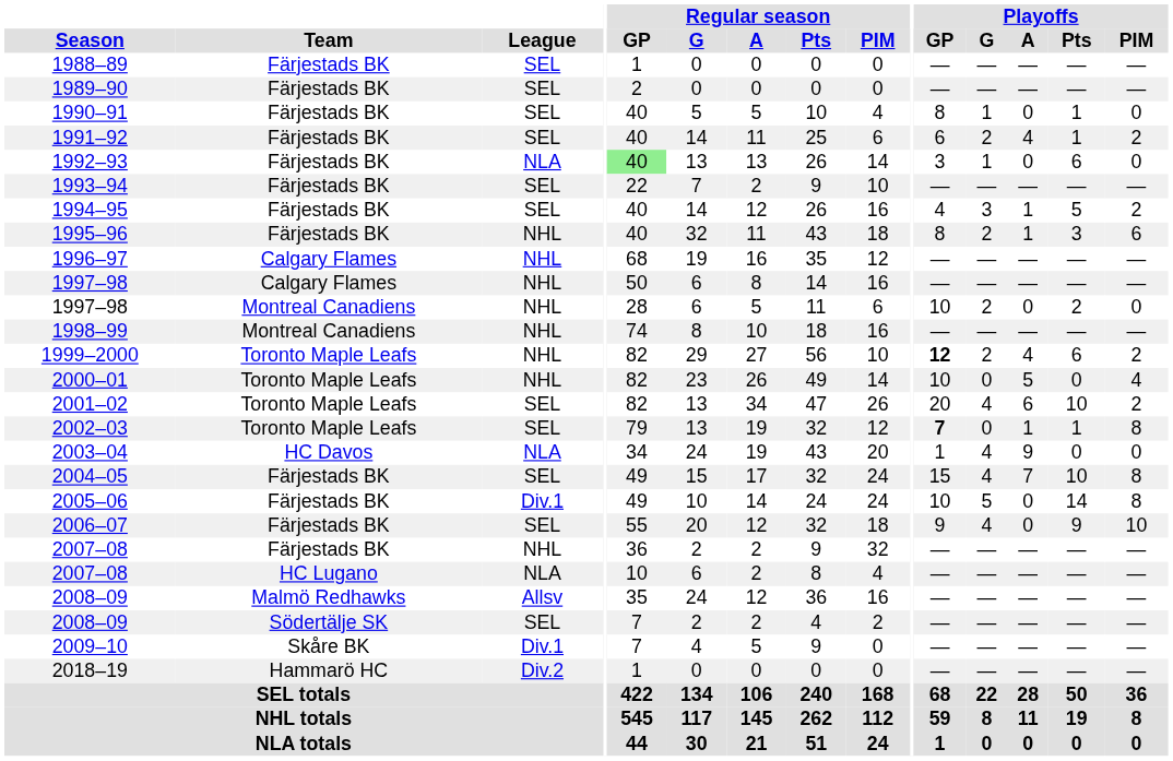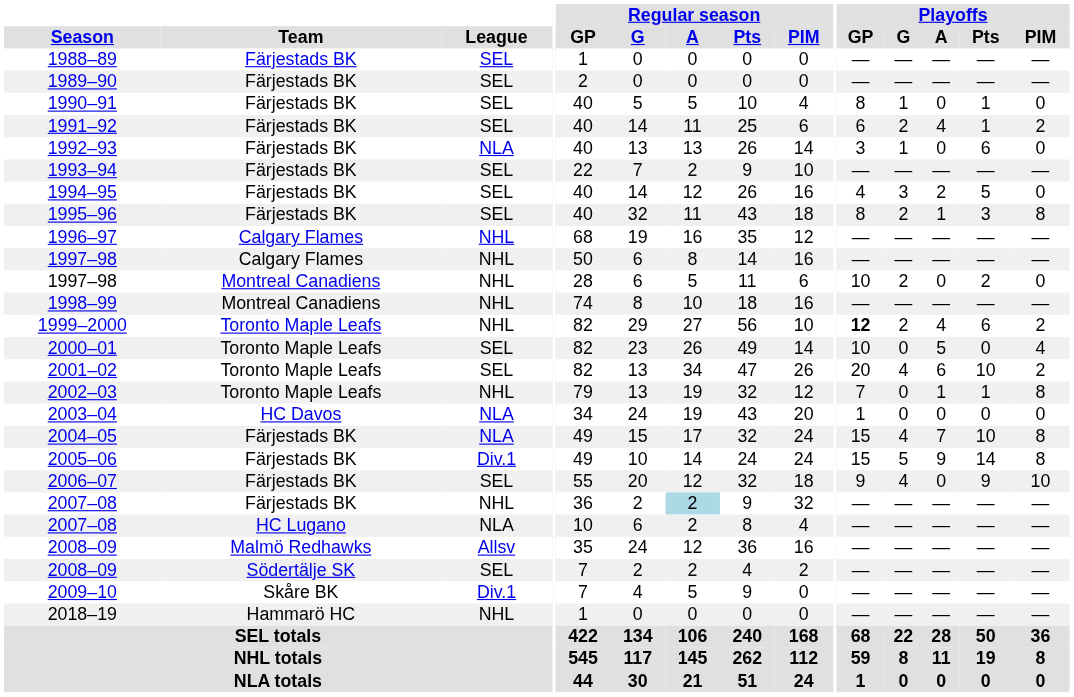 <table border="0" cellpadding="1" cellspacing="0" style="text-align:center; width:60em">
 <tr bgcolor="#e0e0e0">
 <th colspan="3" bgcolor="#ffffff"></th>
 <th rowspan="99" bgcolor="#ffffff"></th>
 <th colspan="5"><a href='#'>Regular season</a></th>
 <th rowspan="99" bgcolor="#ffffff"></th>
 <th colspan="5"><a href='#'>Playoffs</a></th>
 </tr>
 <tr bgcolor="#e0e0e0">
 <th><a href='#'>Season</a></th>
 <th>Team</th>
 <th>League</th>
 <th>GP</th>
 <th><a href='#'>G</a></th>
 <th><a href='#'>A</a></th>
 <th><a href='#'>Pts</a></th>
 <th><a href='#'>PIM</a></th>
 <th>GP</th>
 <th>G</th>
 <th>A</th>
 <th>Pts</th>
 <th>PIM</th>
 </tr>
 <tr>
 <td><a href='#'>1988–89</a></td>
 <td><a href='#'>Färjestads BK</a></td>
 <td><a href='#'>SEL</a></td>
 <td>1</td>
 <td>0</td>
 <td>0</td>
 <td>0</td>
 <td>0</td>
 <td>—</td>
 <td>—</td>
 <td>—</td>
 <td>—</td>
 <td>—</td>
 </tr>
 <tr bgcolor="#f0f0f0">
 <td><a href='#'>1989–90</a></td>
 <td>Färjestads BK</td>
 <td>SEL</td>
 <td>2</td>
 <td>0</td>
 <td>0</td>
 <td>0</td>
 <td>0</td>
 <td>—</td>
 <td>—</td>
 <td>—</td>
 <td>—</td>
 <td>—</td>
 </tr>
 <tr>
 <td><a href='#'>1990–91</a></td>
 <td>Färjestads BK</td>
 <td>SEL</td>
 <td>40</td>
 <td>5</td>
 <td>5</td>
 <td>10</td>
 <td>4</td>
 <td>8</td>
 <td>1</td>
 <td>0</td>
 <td>1</td>
 <td>0</td>
 </tr>
 <tr bgcolor="#f0f0f0">
 <td><a href='#'>1991–92</a></td>
 <td>Färjestads BK</td>
 <td>SEL</td>
 <td>40</td>
 <td>14</td>
 <td>11</td>
 <td>25</td>
 <td>6</td>
 <td>6</td>
 <td>2</td>
 <td>4</td>
 <td>1</td>
 <td>2</td>
 </tr>
 <tr>
 <td><a href='#'>1992–93</a></td>
 <td>Färjestads BK</td>
 <td><a href='#'>NLA</a></td>
-<td style="background: lightgreen;">40</td>
+<td>40</td>
 <td>13</td>
 <td>13</td>
 <td>26</td>
 <td>14</td>
 <td>3</td>
 <td>1</td>
 <td>0</td>
 <td>6</td>
 <td>0</td>
 </tr>
 <tr bgcolor="#f0f0f0">
 <td><a href='#'>1993–94</a></td>
 <td>Färjestads BK</td>
 <td>SEL</td>
 <td>22</td>
 <td>7</td>
 <td>2</td>
 <td>9</td>
 <td>10</td>
 <td>—</td>
 <td>—</td>
 <td>—</td>
 <td>—</td>
 <td>—</td>
 </tr>
 <tr>
 <td><a href='#'>1994–95</a></td>
 <td>Färjestads BK</td>
 <td>SEL</td>
 <td>40</td>
 <td>14</td>
 <td>12</td>
 <td>26</td>
 <td>16</td>
 <td>4</td>
 <td>3</td>
-<td>1</td>
+<td>2</td>
 <td>5</td>
-<td>2</td>
+<td>0</td>
 </tr>
 <tr bgcolor="#f0f0f0">
 <td><a href='#'>1995–96</a></td>
 <td>Färjestads BK</td>
-<td>NHL</td>
+<td>SEL</td>
 <td>40</td>
 <td>32</td>
 <td>11</td>
 <td>43</td>
 <td>18</td>
 <td>8</td>
 <td>2</td>
 <td>1</td>
 <td>3</td>
-<td>6</td>
+<td>8</td>
 </tr>
 <tr>
 <td><a href='#'>1996–97</a></td>
 <td><a href='#'>Calgary Flames</a></td>
 <td><a href='#'>NHL</a></td>
 <td>68</td>
 <td>19</td>
 <td>16</td>
 <td>35</td>
 <td>12</td>
 <td>—</td>
 <td>—</td>
 <td>—</td>
 <td>—</td>
 <td>—</td>
 </tr>
 <tr bgcolor="#f0f0f0">
 <td><a href='#'>1997–98</a></td>
 <td>Calgary Flames</td>
 <td>NHL</td>
 <td>50</td>
 <td>6</td>
 <td>8</td>
 <td>14</td>
 <td>16</td>
 <td>—</td>
 <td>—</td>
 <td>—</td>
 <td>—</td>
 <td>—</td>
 </tr>
 <tr>
 <td>1997–98</td>
 <td><a href='#'>Montreal Canadiens</a></td>
 <td>NHL</td>
 <td>28</td>
 <td>6</td>
 <td>5</td>
 <td>11</td>
 <td>6</td>
 <td>10</td>
 <td>2</td>
 <td>0</td>
 <td>2</td>
 <td>0</td>
 </tr>
 <tr bgcolor="#f0f0f0">
 <td><a href='#'>1998–99</a></td>
 <td>Montreal Canadiens</td>
 <td>NHL</td>
 <td>74</td>
 <td>8</td>
 <td>10</td>
 <td>18</td>
 <td>16</td>
 <td>—</td>
 <td>—</td>
 <td>—</td>
 <td>—</td>
 <td>—</td>
 </tr>
 <tr>
 <td><a href='#'>1999–2000</a></td>
 <td><a href='#'>Toronto Maple Leafs</a></td>
 <td>NHL</td>
 <td>82</td>
 <td>29</td>
 <td>27</td>
 <td>56</td>
 <td>10</td>
 <td><strong>12</strong></td>
 <td>2</td>
 <td>4</td>
 <td>6</td>
 <td>2</td>
 </tr>
 <tr bgcolor="#f0f0f0">
 <td><a href='#'>2000–01</a></td>
 <td>Toronto Maple Leafs</td>
-<td>NHL</td>
+<td>SEL</td>
 <td>82</td>
 <td>23</td>
 <td>26</td>
 <td>49</td>
 <td>14</td>
 <td>10</td>
 <td>0</td>
 <td>5</td>
 <td>0</td>
 <td>4</td>
 </tr>
 <tr>
 <td><a href='#'>2001–02</a></td>
 <td>Toronto Maple Leafs</td>
 <td>SEL</td>
 <td>82</td>
 <td>13</td>
 <td>34</td>
 <td>47</td>
 <td>26</td>
 <td>20</td>
 <td>4</td>
 <td>6</td>
 <td>10</td>
 <td>2</td>
 </tr>
 <tr bgcolor="#f0f0f0">
 <td><a href='#'>2002–03</a></td>
 <td>Toronto Maple Leafs</td>
-<td>SEL</td>
+<td>NHL</td>
 <td>79</td>
 <td>13</td>
 <td>19</td>
 <td>32</td>
 <td>12</td>
-<td><strong>7</strong></td>
+<td>7</td>
 <td>0</td>
 <td>1</td>
 <td>1</td>
 <td>8</td>
 </tr>
 <tr>
 <td><a href='#'>2003–04</a></td>
 <td><a href='#'>HC Davos</a></td>
 <td><a href='#'>NLA</a></td>
 <td>34</td>
 <td>24</td>
 <td>19</td>
 <td>43</td>
 <td>20</td>
 <td>1</td>
-<td>4</td>
-<td>9</td>
+<td>0</td>
+<td>0</td>
 <td>0</td>
 <td>0</td>
 </tr>
 <tr bgcolor="#f0f0f0">
 <td><a href='#'>2004–05</a></td>
 <td>Färjestads BK</td>
-<td>SEL</td>
+<td><a href='#'>NLA</a></td>
 <td>49</td>
 <td>15</td>
 <td>17</td>
 <td>32</td>
 <td>24</td>
 <td>15</td>
 <td>4</td>
 <td>7</td>
 <td>10</td>
 <td>8</td>
 </tr>
 <tr>
 <td><a href='#'>2005–06</a></td>
 <td>Färjestads BK</td>
 <td><a href='#'>Div.1</a></td>
 <td>49</td>
 <td>10</td>
 <td>14</td>
 <td>24</td>
 <td>24</td>
-<td>10</td>
+<td>15</td>
 <td>5</td>
-<td>0</td>
+<td>9</td>
 <td>14</td>
 <td>8</td>
 </tr>
 <tr bgcolor="#f0f0f0">
 <td><a href='#'>2006–07</a></td>
 <td>Färjestads BK</td>
 <td>SEL</td>
 <td>55</td>
 <td>20</td>
 <td>12</td>
 <td>32</td>
 <td>18</td>
 <td>9</td>
 <td>4</td>
 <td>0</td>
 <td>9</td>
 <td>10</td>
 </tr>
 <tr>
 <td><a href='#'>2007–08</a></td>
 <td>Färjestads BK</td>
 <td>NHL</td>
 <td>36</td>
 <td>2</td>
-<td>2</td>
+<td style="background: lightblue;">2</td>
 <td>9</td>
 <td>32</td>
 <td>—</td>
 <td>—</td>
 <td>—</td>
 <td>—</td>
 <td>—</td>
 </tr>
 <tr bgcolor="#f0f0f0">
 <td><a href='#'>2007–08</a></td>
 <td><a href='#'>HC Lugano</a></td>
 <td>NLA</td>
 <td>10</td>
 <td>6</td>
 <td>2</td>
 <td>8</td>
 <td>4</td>
 <td>—</td>
 <td>—</td>
 <td>—</td>
 <td>—</td>
 <td>—</td>
 </tr>
 <tr>
 <td><a href='#'>2008–09</a></td>
 <td><a href='#'>Malmö Redhawks</a></td>
 <td><a href='#'>Allsv</a></td>
 <td>35</td>
 <td>24</td>
 <td>12</td>
 <td>36</td>
 <td>16</td>
 <td>—</td>
 <td>—</td>
 <td>—</td>
 <td>—</td>
 <td>—</td>
 </tr>
 <tr bgcolor="#f0f0f0">
 <td><a href='#'>2008–09</a></td>
 <td><a href='#'>Södertälje SK</a></td>
 <td>SEL</td>
 <td>7</td>
 <td>2</td>
 <td>2</td>
 <td>4</td>
 <td>2</td>
 <td>—</td>
 <td>—</td>
 <td>—</td>
 <td>—</td>
 <td>—</td>
 </tr>
 <tr>
 <td><a href='#'>2009–10</a></td>
 <td>Skåre BK</td>
 <td><a href='#'>Div.1</a></td>
 <td>7</td>
 <td>4</td>
 <td>5</td>
 <td>9</td>
 <td>0</td>
 <td>—</td>
 <td>—</td>
 <td>—</td>
 <td>—</td>
 <td>—</td>
 </tr>
 <tr bgcolor="#f0f0f0">
 <td>2018–19</td>
 <td>Hammarö HC</td>
-<td><a href='#'>Div.2</a></td>
+<td>NHL</td>
 <td>1</td>
 <td>0</td>
 <td>0</td>
 <td>0</td>
 <td>0</td>
 <td>—</td>
 <td>—</td>
 <td>—</td>
 <td>—</td>
 <td>—</td>
 </tr>
 <tr bgcolor="#e0e0e0">
 <th colspan="3">SEL totals</th>
 <th>422</th>
 <th>134</th>
 <th>106</th>
 <th>240</th>
 <th>168</th>
 <th>68</th>
 <th>22</th>
 <th>28</th>
 <th>50</th>
 <th>36</th>
 </tr>
 <tr bgcolor="#e0e0e0">
 <th colspan="3">NHL totals</th>
 <th>545</th>
 <th>117</th>
 <th>145</th>
 <th>262</th>
 <th>112</th>
 <th>59</th>
 <th>8</th>
 <th>11</th>
 <th>19</th>
 <th>8</th>
 </tr>
 <tr bgcolor="#e0e0e0">
 <th colspan="3">NLA totals</th>
 <th>44</th>
 <th>30</th>
 <th>21</th>
 <th>51</th>
 <th>24</th>
 <th>1</th>
 <th>0</th>
 <th>0</th>
 <th>0</th>
 <th>0</th>
 </tr>
 </table>
